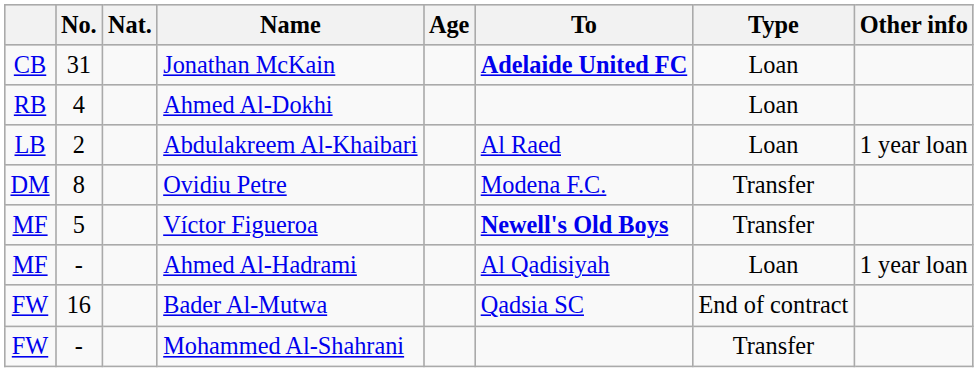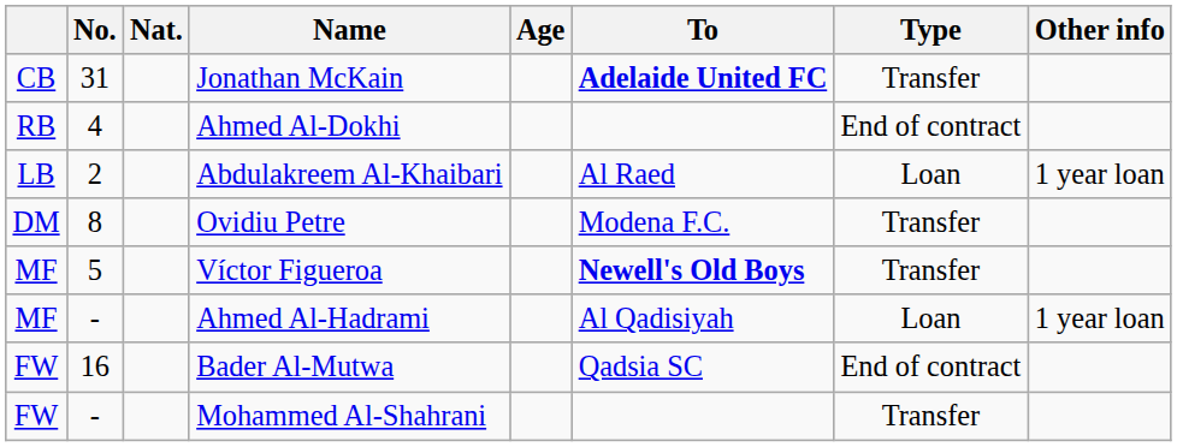 <table class="wikitable" style="font-size: 95%; text-align: center;">
 <tr>
 <th></th>
 <th>No.</th>
 <th>Nat.</th>
 <th>Name</th>
 <th>Age</th>
 <th>To</th>
 <th>Type</th>
 <th>Other info</th>
 </tr>
 <tr>
 <td><a href='#'>CB</a></td>
 <td>31</td>
 <td></td>
 <td align=left><a href='#'>Jonathan McKain</a></td>
 <td></td>
 <td align=left><strong> <a href='#'>Adelaide United FC</a></strong></td>
-<td>Loan</td>
+<td>Transfer</td>
 <td></td>
 </tr>
 <tr>
 <td><a href='#'>RB</a></td>
 <td>4</td>
 <td></td>
 <td align=left><a href='#'>Ahmed Al-Dokhi</a></td>
 <td></td>
 <td align=left></td>
-<td>Loan</td>
+<td>End of contract</td>
 <td></td>
 </tr>
 <tr>
 <td><a href='#'>LB</a></td>
 <td>2</td>
 <td></td>
 <td align=left><a href='#'>Abdulakreem Al-Khaibari</a></td>
 <td></td>
 <td align=left> <a href='#'>Al Raed</a></td>
 <td>Loan</td>
 <td>1 year loan</td>
 </tr>
 <tr>
 <td><a href='#'>DM</a></td>
 <td>8</td>
 <td></td>
 <td align=left><a href='#'>Ovidiu Petre</a></td>
 <td></td>
 <td align=left> <a href='#'>Modena F.C.</a></td>
 <td>Transfer</td>
 <td></td>
 </tr>
 <tr>
 <td><a href='#'>MF</a></td>
 <td>5</td>
 <td></td>
 <td align=left><a href='#'>Víctor Figueroa</a></td>
 <td></td>
 <td align=left><strong> <a href='#'>Newell's Old Boys</a></strong></td>
 <td>Transfer</td>
 <td></td>
 </tr>
 <tr>
 <td><a href='#'>MF</a></td>
 <td>-</td>
 <td></td>
 <td align=left><a href='#'>Ahmed Al-Hadrami</a></td>
 <td></td>
 <td align=left> <a href='#'>Al Qadisiyah</a></td>
 <td>Loan</td>
 <td>1 year loan</td>
 </tr>
 <tr>
 <td><a href='#'>FW</a></td>
 <td>16</td>
 <td></td>
 <td align=left><a href='#'>Bader Al-Mutwa</a></td>
 <td></td>
 <td align=left> <a href='#'>Qadsia SC</a></td>
 <td>End of contract</td>
 <td></td>
 </tr>
 <tr>
 <td><a href='#'>FW</a></td>
 <td>-</td>
 <td></td>
 <td align=left><a href='#'>Mohammed Al-Shahrani</a></td>
 <td></td>
 <td align=left></td>
 <td>Transfer</td>
 <td></td>
 </tr>
 </table>
